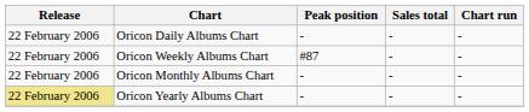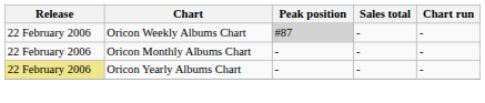 <table class="wikitable" width="650px">
 <tr>
 <th align="left">Release</th>
 <th align="left">Chart</th>
 <th align="left">Peak position</th>
 <th align="left">Sales total</th>
 <th align="left">Chart run</th>
 </tr>
 <tr>
 <td align="left">22 February 2006</td>
-<td align="left">Oricon Daily Albums Chart</td>
-<td align="left">-</td>
-<td align="left">-</td>
-<td align="left">-</td>
-</tr>
-<tr>
-<td align="left">22 February 2006</td>
 <td align="left">Oricon Weekly Albums Chart</td>
-<td align="left">#87</td>
+<td align="left" style="background: lightgrey;">#87</td>
 <td align="left">-</td>
 <td align="left">-</td>
 </tr>
 <tr>
 <td align="left">22 February 2006</td>
 <td align="left">Oricon Monthly Albums Chart</td>
 <td align="left">-</td>
 <td align="left">-</td>
 <td align="left">-</td>
 </tr>
 <tr>
 <td align="left" style="background: khaki;">22 February 2006</td>
 <td align="left">Oricon Yearly Albums Chart</td>
 <td align="left">-</td>
 <td align="left">-</td>
 <td align="left">-</td>
 </tr>
 <tr>
 </tr>
 </table>
